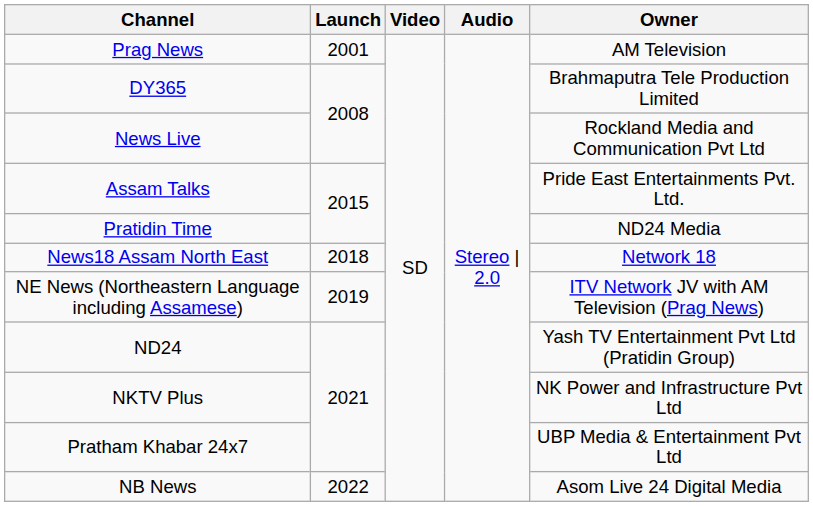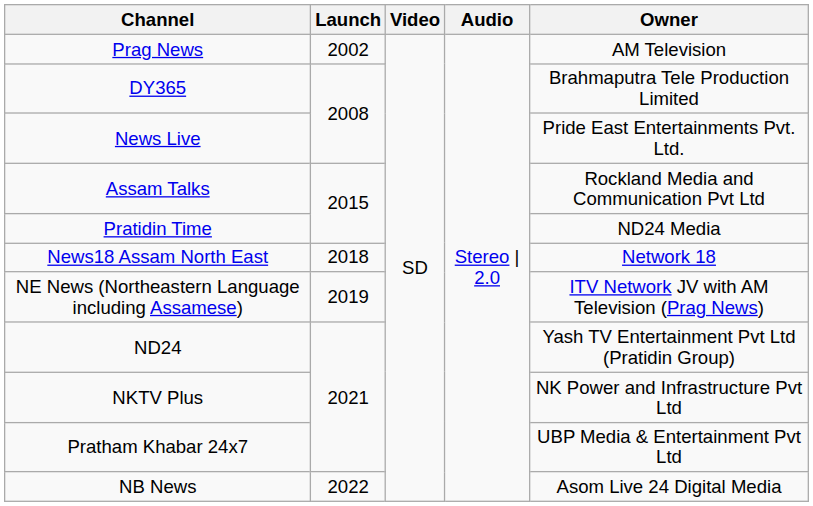 <table class="wikitable sortable" style="border-collapse:collapse; font-size: 90%; text-align:center" width="100%">
 <tr>
 <th>Channel</th>
 <th>Launch</th>
 <th>Video</th>
 <th>Audio</th>
 <th>Owner</th>
 </tr>
 <tr>
 <td><a href='#'>Prag News</a></td>
-<td>2001</td>
+<td>2002</td>
 <td rowspan="11">SD</td>
 <td rowspan="11"><a href='#'>Stereo</a> | <a href='#'>2.0</a></td>
 <td>AM Television</td>
 </tr>
 <tr>
 <td><a href='#'>DY365</a></td>
 <td rowspan="2">2008</td>
 <td>Brahmaputra Tele Production Limited</td>
 </tr>
 <tr>
 <td><a href='#'>News Live</a></td>
-<td>Rockland Media and Communication Pvt Ltd</td>
+<td>Pride East Entertainments Pvt. Ltd.</td>
 </tr>
 <tr>
 <td><a href='#'>Assam Talks</a></td>
 <td rowspan="2">2015</td>
-<td>Pride East Entertainments Pvt. Ltd.</td>
+<td>Rockland Media and Communication Pvt Ltd</td>
 </tr>
 <tr>
 <td><a href='#'>Pratidin Time</a></td>
 <td>ND24 Media</td>
 </tr>
 <tr>
 <td><a href='#'>News18 Assam North East</a></td>
 <td>2018</td>
 <td><a href='#'>Network 18</a></td>
 </tr>
 <tr>
 <td>NE News (Northeastern Language including <a href='#'>Assamese</a>)</td>
 <td>2019</td>
 <td><a href='#'>ITV Network</a> JV with AM Television (<a href='#'>Prag News</a>)</td>
 </tr>
 <tr>
 <td>ND24</td>
 <td rowspan="3">2021</td>
 <td>Yash TV Entertainment Pvt Ltd (Pratidin Group)</td>
 </tr>
 <tr>
 <td>NKTV Plus</td>
 <td>NK Power and Infrastructure Pvt Ltd</td>
 </tr>
 <tr>
 <td>Pratham Khabar 24x7</td>
 <td>UBP Media & Entertainment Pvt Ltd</td>
 </tr>
 <tr>
 <td>NB News</td>
 <td>2022</td>
 <td>Asom Live 24 Digital Media</td>
 </tr>
 </table>
